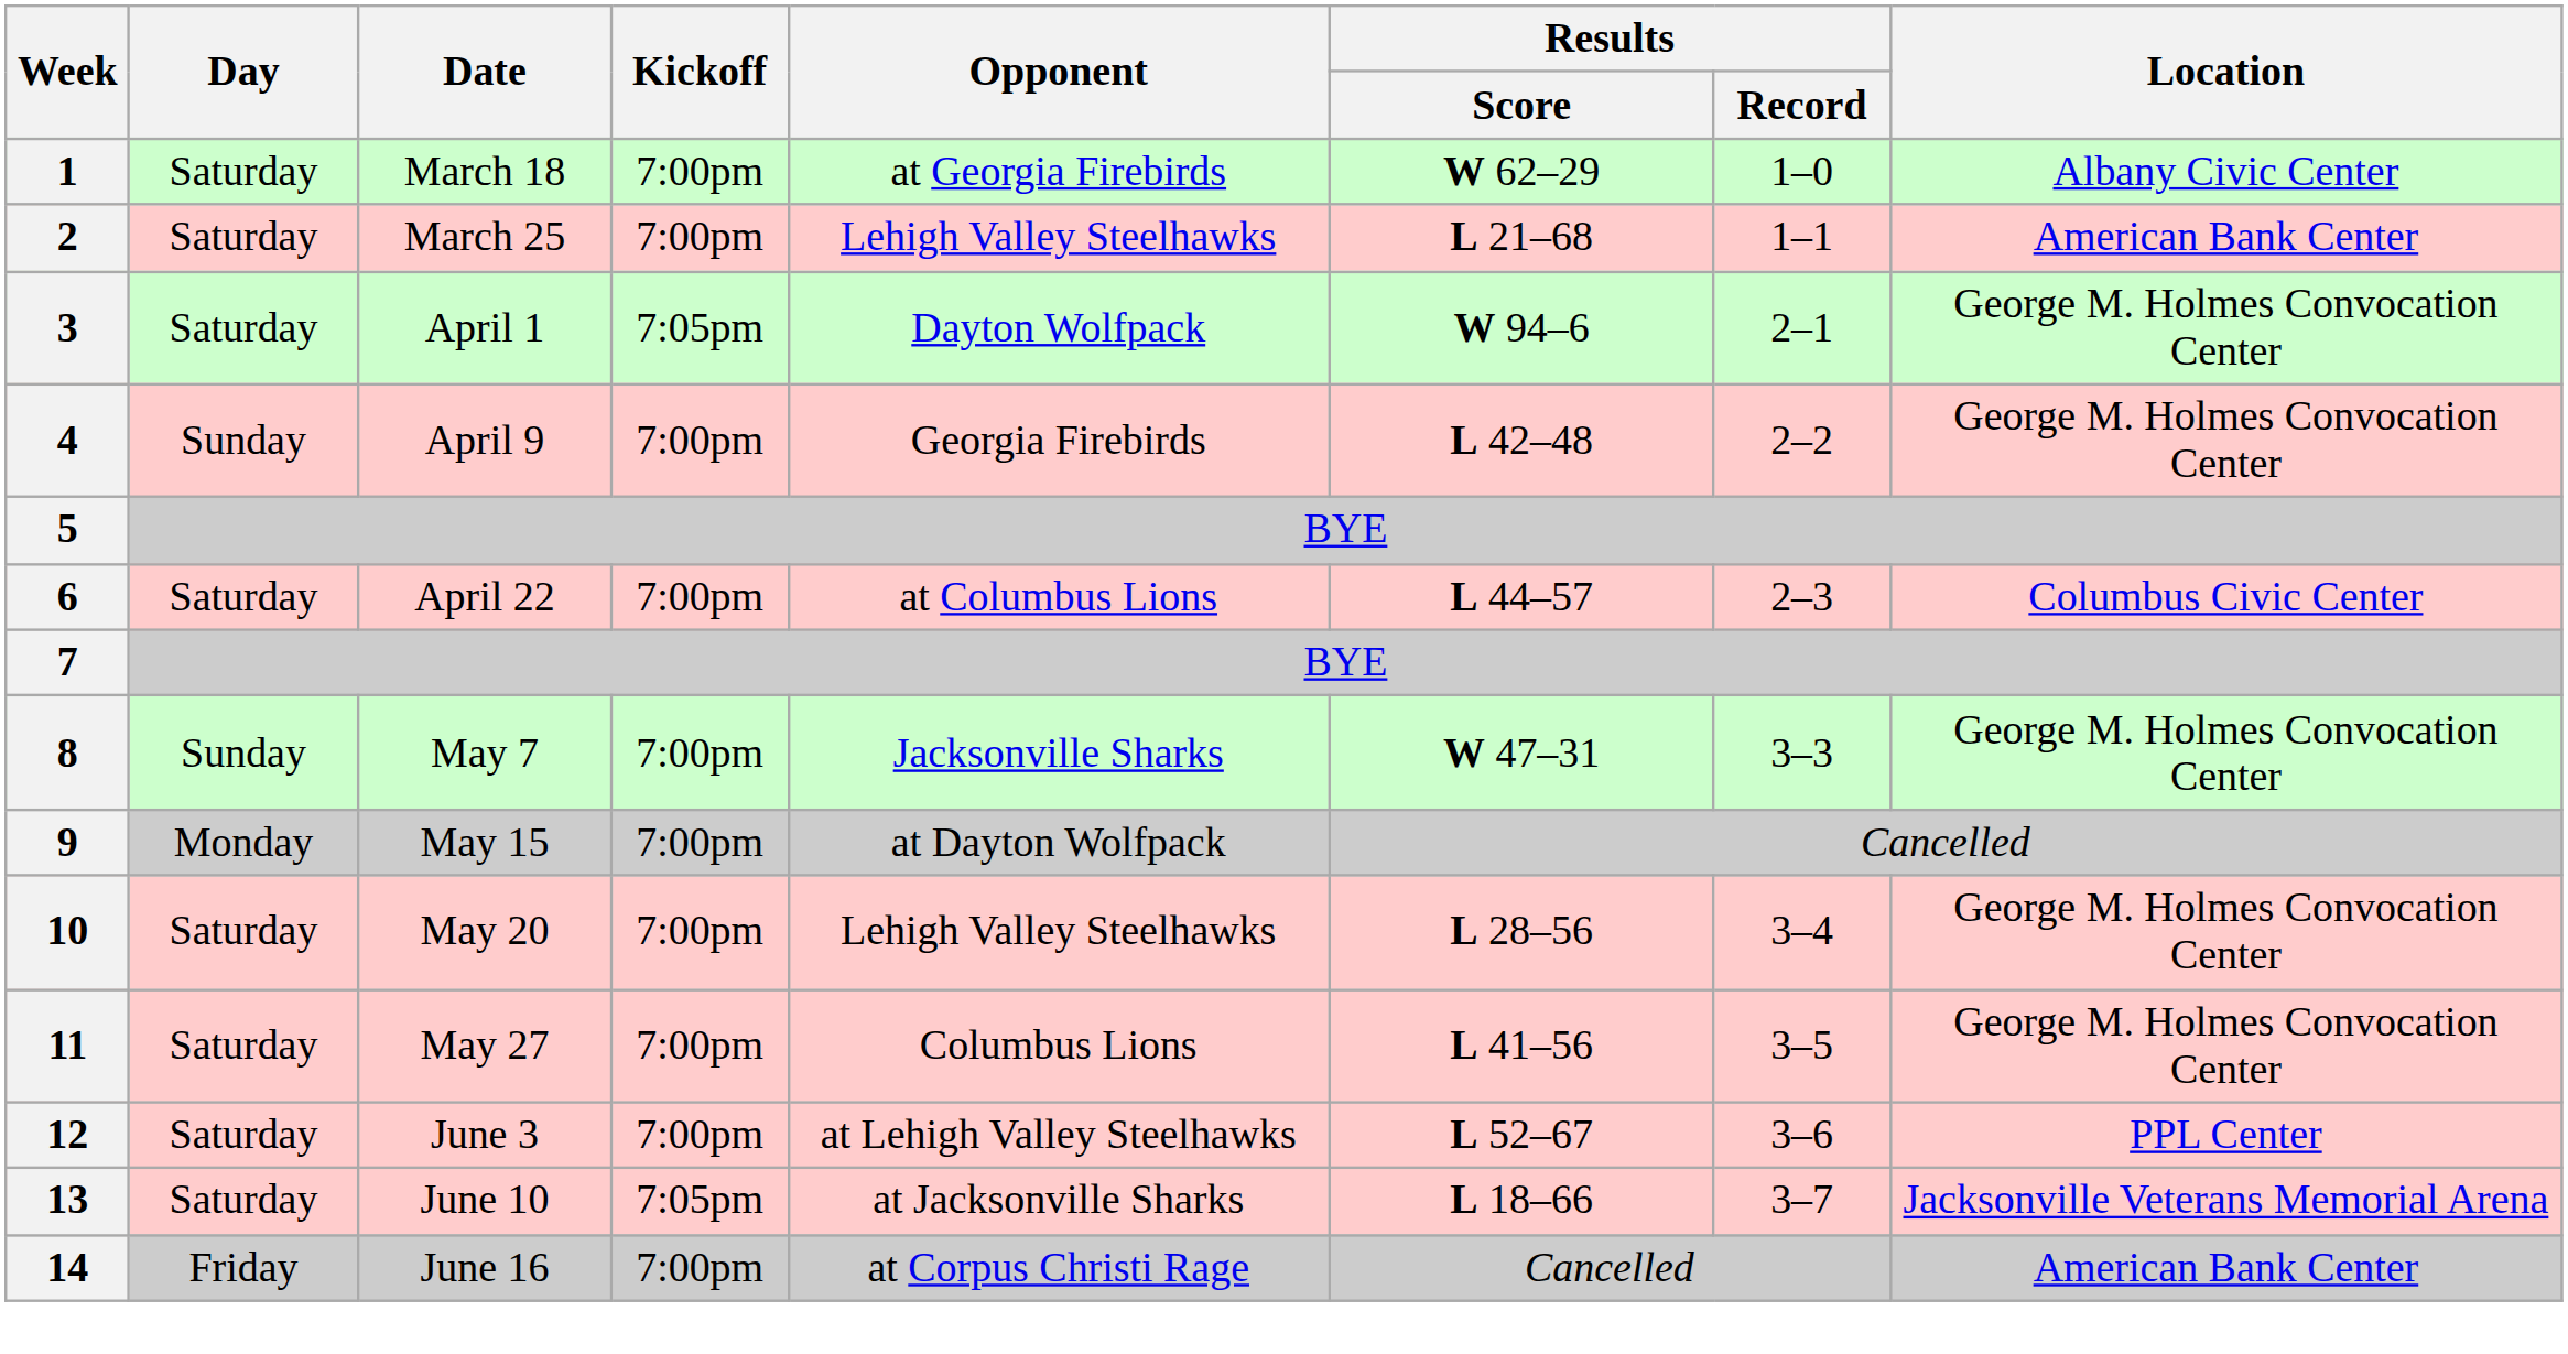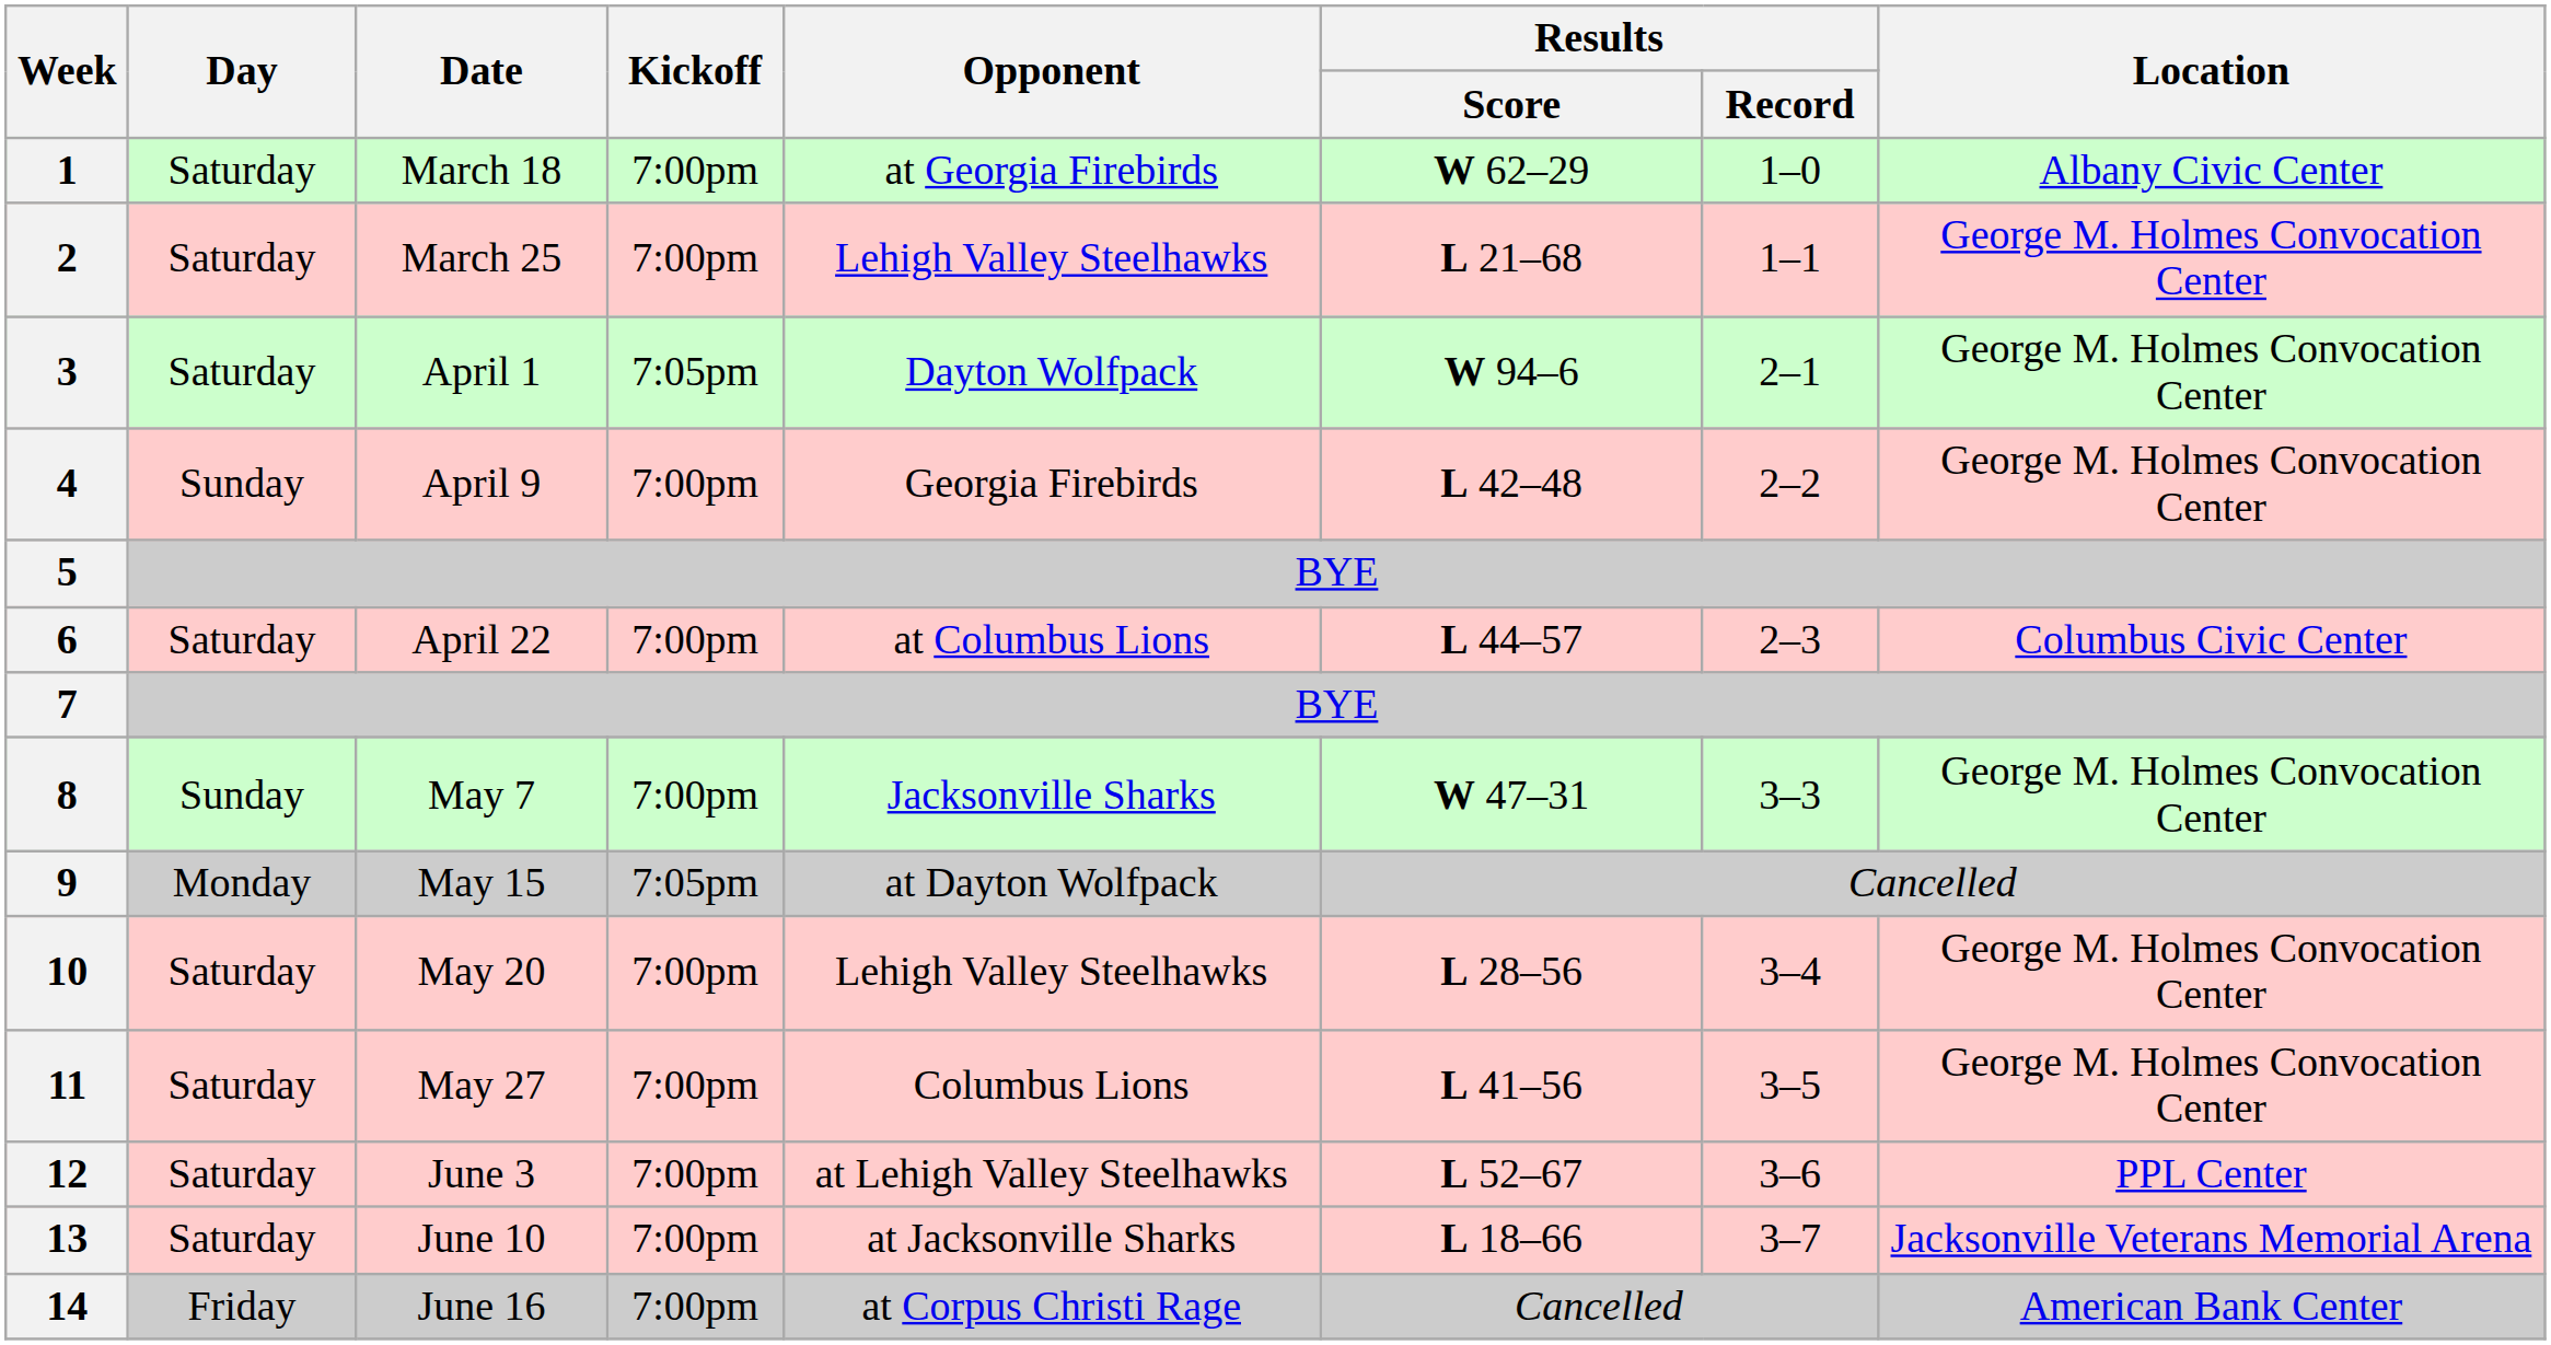 <table class="wikitable">
 <tr>
 <th rowspan="2" width="40">Week</th>
 <th rowspan="2" width="80">Day</th>
 <th rowspan="2" width="90">Date</th>
 <th rowspan="2" width="60">Kickoff</th>
 <th rowspan="2" width="200">Opponent</th>
 <th colspan="2" width="200">Results</th>
 <th rowspan="2" width="250">Location</th>
 </tr>
 <tr>
 <th width="140">Score</th>
 <th width="60">Record</th>
 </tr>
 <tr align="center" bgcolor="#CCFFCC">
 <th>1</th>
 <td>Saturday</td>
 <td>March 18</td>
 <td>7:00pm</td>
 <td>at <a href='#'>Georgia Firebirds</a></td>
 <td><strong>W</strong> 62–29</td>
 <td>1–0</td>
 <td><a href='#'>Albany Civic Center</a></td>
 </tr>
 <tr align="center" bgcolor="#FFCCCC">
 <th>2</th>
 <td>Saturday</td>
 <td>March 25</td>
 <td>7:00pm</td>
 <td><a href='#'>Lehigh Valley Steelhawks</a></td>
 <td><strong>L</strong> 21–68</td>
 <td>1–1</td>
-<td><a href='#'>American Bank Center</a></td>
+<td><a href='#'>George M. Holmes Convocation Center</a></td>
 </tr>
 <tr align="center" bgcolor="#CCFFCC">
 <th>3</th>
 <td>Saturday</td>
 <td>April 1</td>
 <td>7:05pm</td>
 <td><a href='#'>Dayton Wolfpack</a></td>
 <td><strong>W</strong> 94–6</td>
 <td>2–1</td>
 <td>George M. Holmes Convocation Center</td>
 </tr>
 <tr align="center"  bgcolor="#FFCCCC">
 <th>4</th>
 <td>Sunday</td>
 <td>April 9</td>
 <td>7:00pm</td>
 <td>Georgia Firebirds</td>
 <td><strong>L</strong> 42–48</td>
 <td>2–2</td>
 <td>George M. Holmes Convocation Center</td>
 </tr>
 <tr align="center" bgcolor="#CCCCCC">
 <th>5</th>
 <td colSpan=7><a href='#'>BYE</a></td>
 </tr>
 <tr align="center" bgcolor="#FFCCCC">
 <th>6</th>
 <td>Saturday</td>
 <td>April 22</td>
 <td>7:00pm</td>
 <td>at <a href='#'>Columbus Lions</a></td>
 <td><strong>L</strong> 44–57</td>
 <td>2–3</td>
 <td><a href='#'>Columbus Civic Center</a></td>
 </tr>
 <tr align="center" bgcolor="#CCCCCC">
 <th>7</th>
 <td colSpan=7><a href='#'>BYE</a></td>
 </tr>
 <tr align="center" bgcolor="#CCFFCC">
 <th>8</th>
 <td>Sunday</td>
 <td>May 7</td>
 <td>7:00pm</td>
 <td><a href='#'>Jacksonville Sharks</a></td>
 <td><strong>W</strong> 47–31</td>
 <td>3–3</td>
 <td>George M. Holmes Convocation Center</td>
 </tr>
 <tr align="center" bgcolor="CCCCCC">
 <th>9</th>
 <td>Monday</td>
 <td>May 15</td>
-<td>7:00pm</td>
+<td>7:05pm</td>
 <td>at Dayton Wolfpack</td>
 <td colspan=3><em>Cancelled</em></td>
 </tr>
 <tr align="center" bgcolor="#FFCCCC">
 <th>10</th>
 <td>Saturday</td>
 <td>May 20</td>
 <td>7:00pm</td>
 <td>Lehigh Valley Steelhawks</td>
 <td><strong>L</strong> 28–56</td>
 <td>3–4</td>
 <td>George M. Holmes Convocation Center</td>
 </tr>
 <tr align="center" bgcolor="#FFCCCC">
 <th>11</th>
 <td>Saturday</td>
 <td>May 27</td>
 <td>7:00pm</td>
 <td>Columbus Lions</td>
 <td><strong>L</strong> 41–56</td>
 <td>3–5</td>
 <td>George M. Holmes Convocation Center</td>
 </tr>
 <tr align="center" bgcolor="#FFCCCC">
 <th>12</th>
 <td>Saturday</td>
 <td>June 3</td>
 <td>7:00pm</td>
 <td>at Lehigh Valley Steelhawks</td>
 <td><strong>L</strong> 52–67</td>
 <td>3–6</td>
 <td><a href='#'>PPL Center</a></td>
 </tr>
 <tr align="center" bgcolor=#FFCCCC>
 <th>13</th>
 <td>Saturday</td>
 <td>June 10</td>
-<td>7:05pm</td>
+<td>7:00pm</td>
 <td>at Jacksonville Sharks</td>
 <td><strong>L</strong> 18–66</td>
 <td>3–7</td>
 <td><a href='#'>Jacksonville Veterans Memorial Arena</a></td>
 </tr>
 <tr align="center" bgcolor=#CCCCCC>
 <th>14</th>
 <td>Friday</td>
 <td>June 16</td>
 <td>7:00pm</td>
 <td>at <a href='#'>Corpus Christi Rage</a></td>
 <td colspan="2"><em>Cancelled</em></td>
 <td><a href='#'>American Bank Center</a></td>
 </tr>
 </table>
